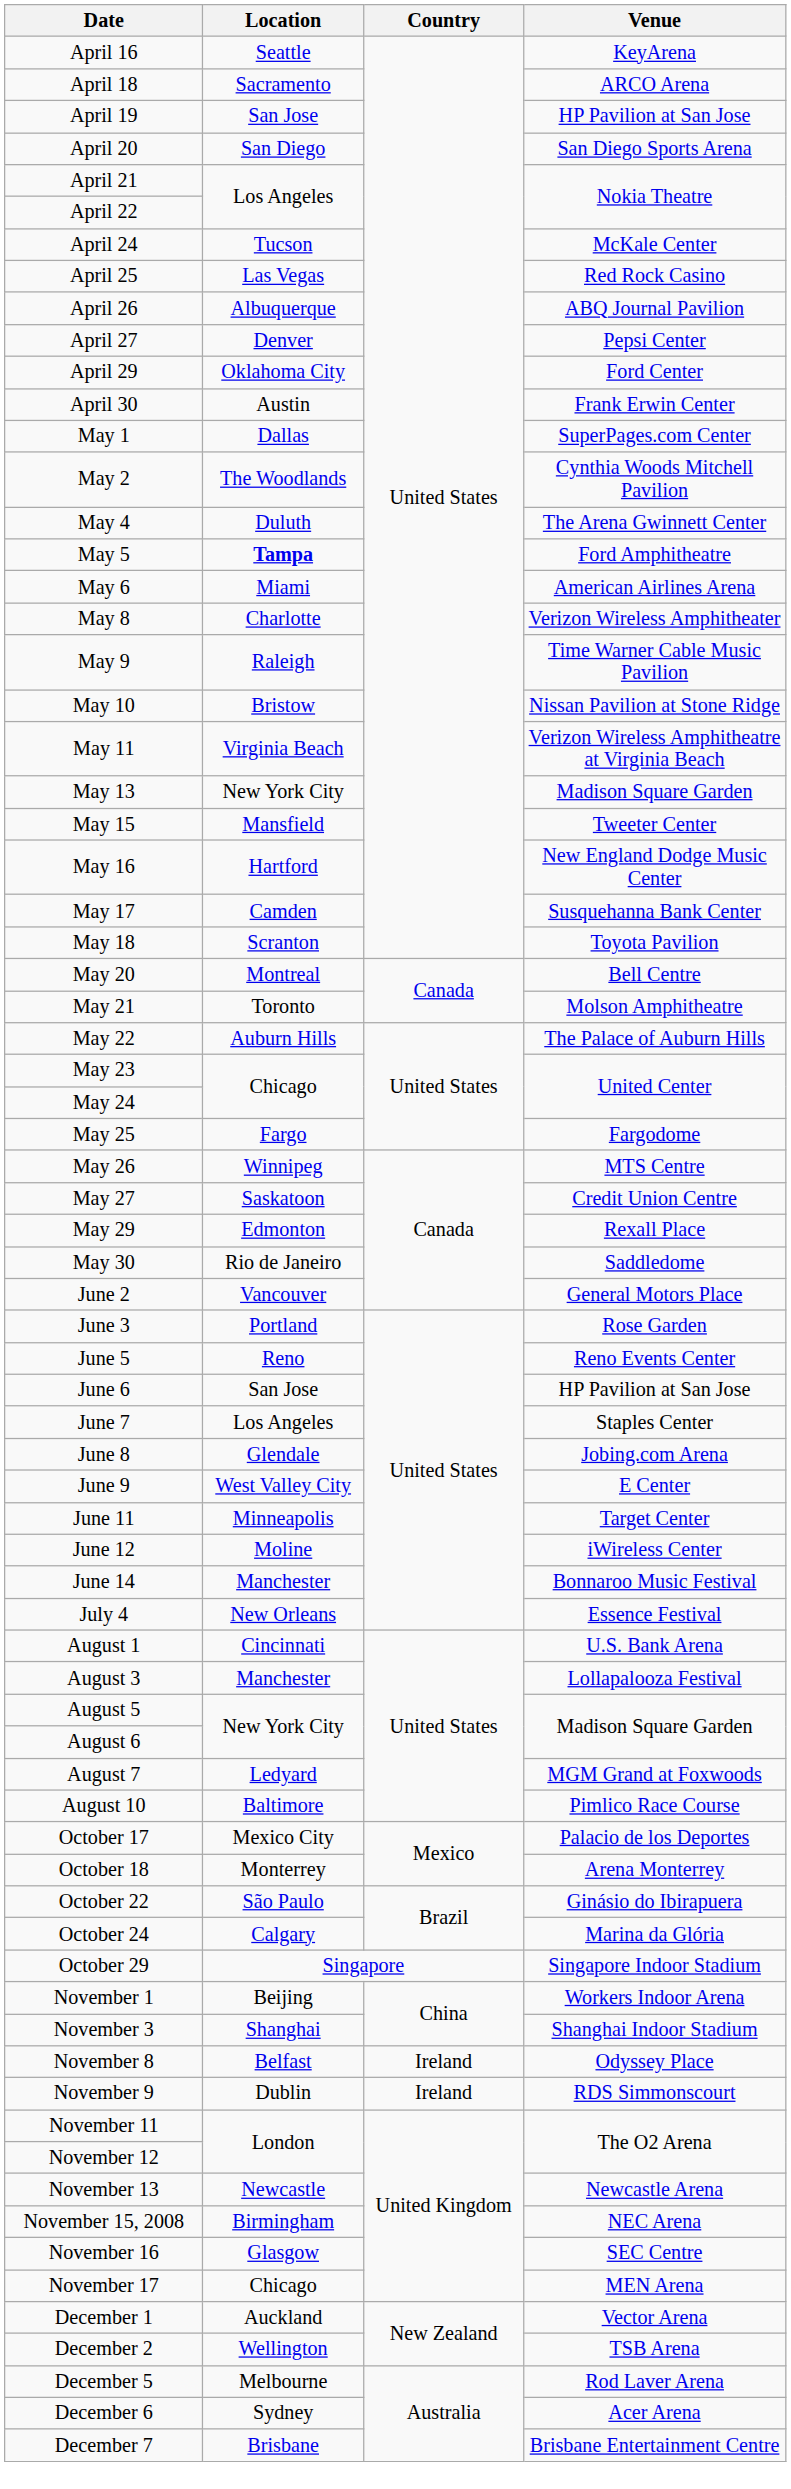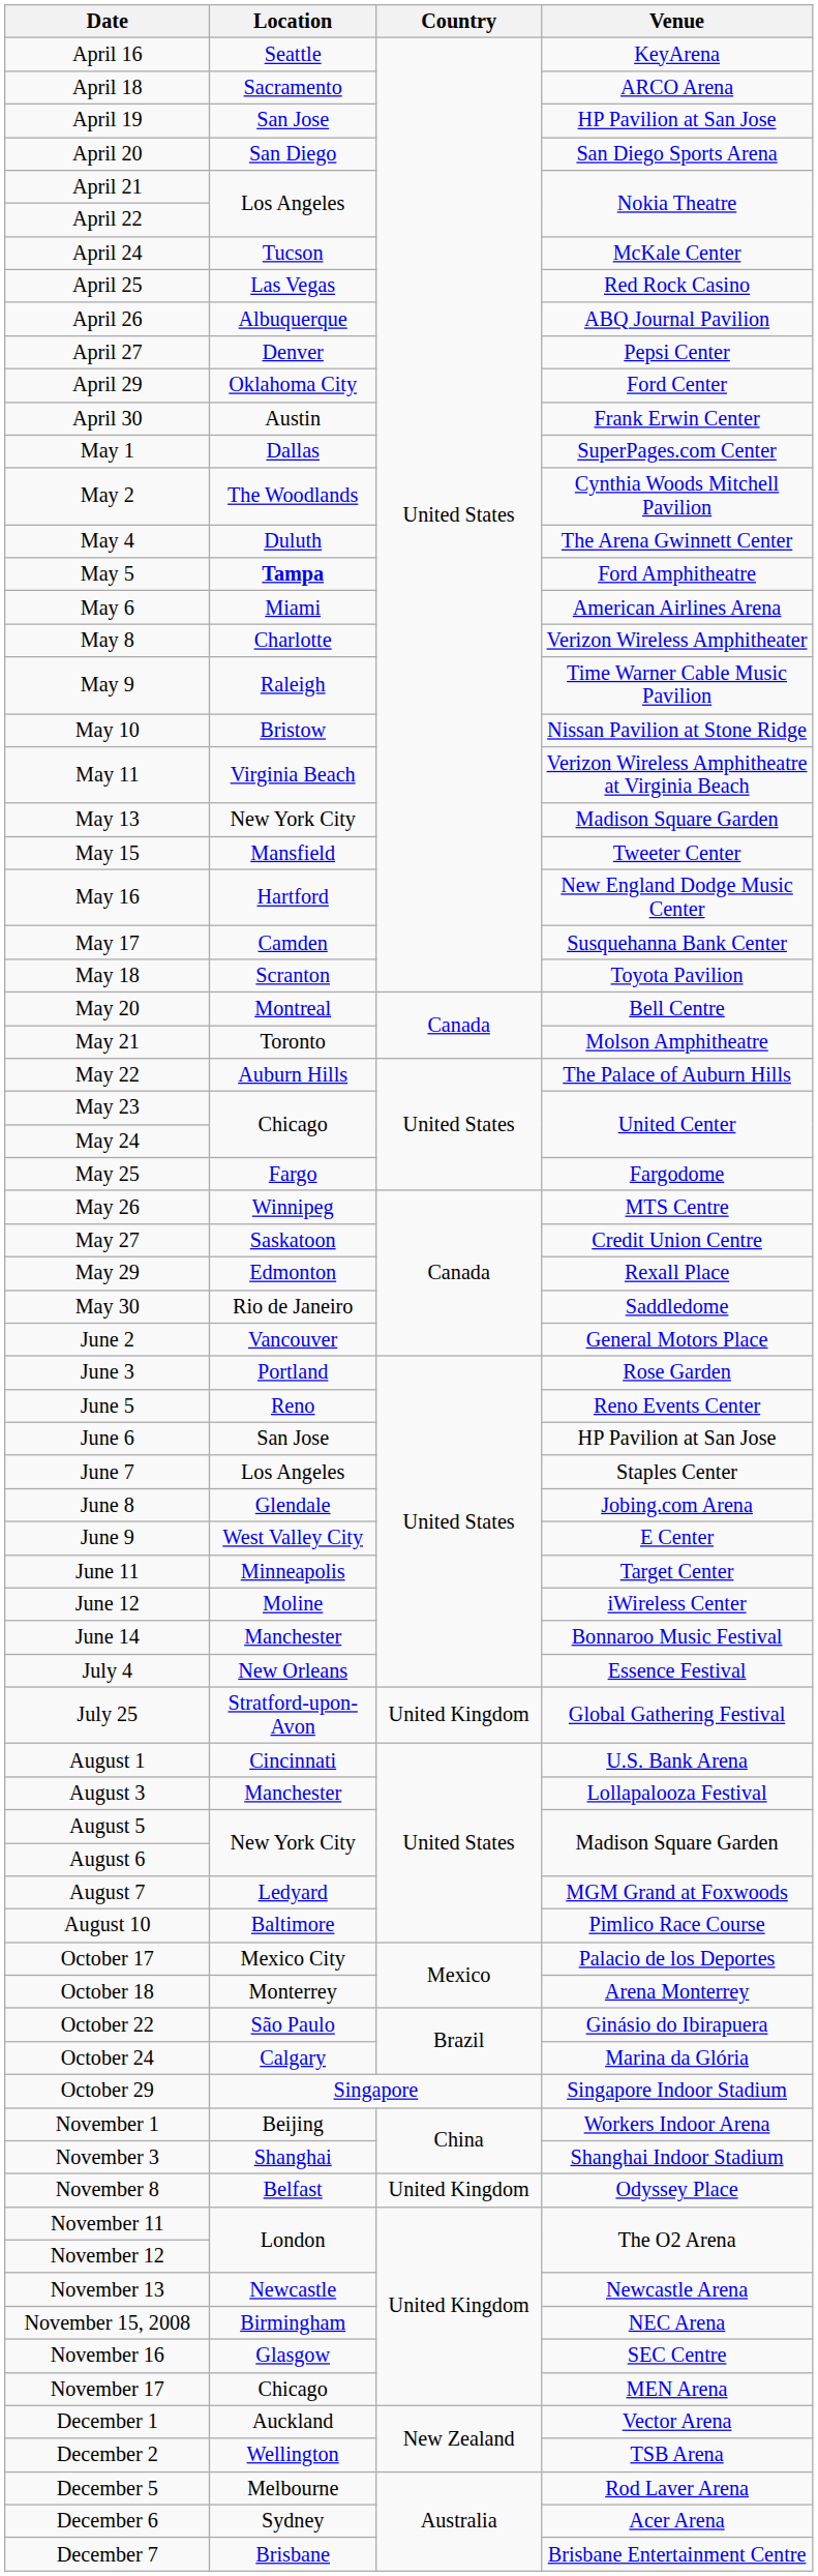 <table class="wikitable" style="text-align:center;">
 <tr>
 <th scope=col style="width:150px;">Date</th>
 <th scope=col style="width:120px;">Location</th>
 <th scope=col style="width:120px;">Country</th>
 <th scope=col style="width:200px;">Venue</th>
 </tr>
 <tr>
 <td>April 16</td>
 <td><a href='#'>Seattle</a></td>
 <td rowspan="26">United States</td>
 <td><a href='#'>KeyArena</a></td>
 </tr>
 <tr>
 <td>April 18</td>
 <td><a href='#'>Sacramento</a></td>
 <td><a href='#'>ARCO Arena</a></td>
 </tr>
 <tr>
 <td>April 19</td>
 <td><a href='#'>San Jose</a></td>
 <td><a href='#'>HP Pavilion at San Jose</a></td>
 </tr>
 <tr>
 <td>April 20</td>
 <td><a href='#'>San Diego</a></td>
 <td><a href='#'>San Diego Sports Arena</a></td>
 </tr>
 <tr>
 <td>April 21</td>
 <td rowspan="2">Los Angeles</td>
 <td rowspan="2"><a href='#'>Nokia Theatre</a></td>
 </tr>
 <tr>
 <td>April 22</td>
 </tr>
 <tr>
 <td>April 24</td>
 <td><a href='#'>Tucson</a></td>
 <td><a href='#'>McKale Center</a></td>
 </tr>
 <tr>
 <td>April 25</td>
 <td><a href='#'>Las Vegas</a></td>
 <td><a href='#'>Red Rock Casino</a></td>
 </tr>
 <tr>
 <td>April 26</td>
 <td><a href='#'>Albuquerque</a></td>
 <td><a href='#'>ABQ Journal Pavilion</a></td>
 </tr>
 <tr>
 <td>April 27</td>
 <td><a href='#'>Denver</a></td>
 <td><a href='#'>Pepsi Center</a></td>
 </tr>
 <tr>
 <td>April 29</td>
 <td><a href='#'>Oklahoma City</a></td>
 <td><a href='#'>Ford Center</a></td>
 </tr>
 <tr>
 <td>April 30</td>
 <td>Austin</td>
 <td><a href='#'>Frank Erwin Center</a></td>
 </tr>
 <tr>
 <td>May 1</td>
 <td><a href='#'>Dallas</a></td>
 <td><a href='#'>SuperPages.com Center</a></td>
 </tr>
 <tr>
 <td>May 2</td>
 <td><a href='#'>The Woodlands</a></td>
 <td><a href='#'>Cynthia Woods Mitchell Pavilion</a></td>
 </tr>
 <tr>
 <td>May 4</td>
 <td><a href='#'>Duluth</a></td>
 <td><a href='#'>The Arena Gwinnett Center</a></td>
 </tr>
 <tr>
 <td>May 5</td>
 <td><strong><a href='#'>Tampa</a></strong></td>
 <td><a href='#'>Ford Amphitheatre</a></td>
 </tr>
 <tr>
 <td>May 6</td>
 <td><a href='#'>Miami</a></td>
 <td><a href='#'>American Airlines Arena</a></td>
 </tr>
 <tr>
 <td>May 8</td>
 <td><a href='#'>Charlotte</a></td>
 <td><a href='#'>Verizon Wireless Amphitheater</a></td>
 </tr>
 <tr>
 <td>May 9</td>
 <td><a href='#'>Raleigh</a></td>
 <td><a href='#'>Time Warner Cable Music Pavilion</a></td>
 </tr>
 <tr>
 <td>May 10</td>
 <td><a href='#'>Bristow</a></td>
 <td><a href='#'>Nissan Pavilion at Stone Ridge</a></td>
 </tr>
 <tr>
 <td>May 11</td>
 <td><a href='#'>Virginia Beach</a></td>
 <td><a href='#'>Verizon Wireless Amphitheatre at Virginia Beach</a></td>
 </tr>
 <tr>
 <td>May 13</td>
 <td>New York City</td>
 <td><a href='#'>Madison Square Garden</a></td>
 </tr>
 <tr>
 <td>May 15</td>
 <td><a href='#'>Mansfield</a></td>
 <td><a href='#'>Tweeter Center</a></td>
 </tr>
 <tr>
 <td>May 16</td>
 <td><a href='#'>Hartford</a></td>
 <td><a href='#'>New England Dodge Music Center</a></td>
 </tr>
 <tr>
 <td>May 17</td>
 <td><a href='#'>Camden</a></td>
 <td><a href='#'>Susquehanna Bank Center</a></td>
 </tr>
 <tr>
 <td>May 18</td>
 <td><a href='#'>Scranton</a></td>
 <td><a href='#'>Toyota Pavilion</a></td>
 </tr>
 <tr>
 <td>May 20</td>
 <td><a href='#'>Montreal</a></td>
 <td rowspan="2"><a href='#'>Canada</a></td>
 <td><a href='#'>Bell Centre</a></td>
 </tr>
 <tr>
 <td>May 21</td>
 <td>Toronto</td>
 <td><a href='#'>Molson Amphitheatre</a></td>
 </tr>
 <tr>
 <td>May 22</td>
 <td><a href='#'>Auburn Hills</a></td>
 <td rowspan="4">United States</td>
 <td><a href='#'>The Palace of Auburn Hills</a></td>
 </tr>
 <tr>
 <td>May 23</td>
 <td rowspan="2">Chicago</td>
 <td rowspan="2"><a href='#'>United Center</a></td>
 </tr>
 <tr>
 <td>May 24</td>
 </tr>
 <tr>
 <td>May 25</td>
 <td><a href='#'>Fargo</a></td>
 <td><a href='#'>Fargodome</a></td>
 </tr>
 <tr>
 <td>May 26</td>
 <td><a href='#'>Winnipeg</a></td>
 <td rowspan="5">Canada</td>
 <td><a href='#'>MTS Centre</a></td>
 </tr>
 <tr>
 <td>May 27</td>
 <td><a href='#'>Saskatoon</a></td>
 <td><a href='#'>Credit Union Centre</a></td>
 </tr>
 <tr>
 <td>May 29</td>
 <td><a href='#'>Edmonton</a></td>
 <td><a href='#'>Rexall Place</a></td>
 </tr>
 <tr>
 <td>May 30</td>
 <td>Rio de Janeiro</td>
 <td><a href='#'>Saddledome</a></td>
 </tr>
 <tr>
 <td>June 2</td>
 <td><a href='#'>Vancouver</a></td>
 <td><a href='#'>General Motors Place</a></td>
 </tr>
 <tr>
 <td>June 3</td>
 <td><a href='#'>Portland</a></td>
 <td rowspan="10">United States</td>
 <td><a href='#'>Rose Garden</a></td>
 </tr>
 <tr>
 <td>June 5</td>
 <td><a href='#'>Reno</a></td>
 <td><a href='#'>Reno Events Center</a></td>
 </tr>
 <tr>
 <td>June 6</td>
 <td>San Jose</td>
 <td>HP Pavilion at San Jose</td>
 </tr>
 <tr>
 <td>June 7</td>
 <td>Los Angeles</td>
 <td>Staples Center</td>
 </tr>
 <tr>
 <td>June 8</td>
 <td><a href='#'>Glendale</a></td>
 <td><a href='#'>Jobing.com Arena</a></td>
 </tr>
 <tr>
 <td>June 9</td>
 <td><a href='#'>West Valley City</a></td>
 <td><a href='#'>E Center</a></td>
 </tr>
 <tr>
 <td>June 11</td>
 <td><a href='#'>Minneapolis</a></td>
 <td><a href='#'>Target Center</a></td>
 </tr>
 <tr>
 <td>June 12</td>
 <td><a href='#'>Moline</a></td>
 <td><a href='#'>iWireless Center</a></td>
 </tr>
 <tr>
 <td>June 14</td>
 <td><a href='#'>Manchester</a></td>
 <td><a href='#'>Bonnaroo Music Festival</a></td>
 </tr>
 <tr>
 <td>July 4</td>
 <td><a href='#'>New Orleans</a></td>
 <td><a href='#'>Essence Festival</a></td>
 </tr>
 <tr>
+<td>July 25</td>
+<td><a href='#'>Stratford-upon-Avon</a></td>
+<td>United Kingdom</td>
+<td><a href='#'>Global Gathering Festival</a></td>
+</tr>
+<tr>
 <td>August 1</td>
 <td><a href='#'>Cincinnati</a></td>
 <td rowspan="6">United States</td>
 <td><a href='#'>U.S. Bank Arena</a></td>
 </tr>
 <tr>
 <td>August 3</td>
 <td><a href='#'>Manchester</a></td>
 <td><a href='#'>Lollapalooza Festival</a></td>
 </tr>
 <tr>
 <td>August 5</td>
 <td rowspan="2">New York City</td>
 <td rowspan="2">Madison Square Garden</td>
 </tr>
 <tr>
 <td>August 6</td>
 </tr>
 <tr>
 <td>August 7</td>
 <td><a href='#'>Ledyard</a></td>
 <td><a href='#'>MGM Grand at Foxwoods</a></td>
 </tr>
 <tr>
 <td>August 10</td>
 <td><a href='#'>Baltimore</a></td>
 <td><a href='#'>Pimlico Race Course</a></td>
 </tr>
 <tr>
 <td>October 17</td>
 <td>Mexico City</td>
 <td rowspan="2">Mexico</td>
 <td><a href='#'>Palacio de los Deportes</a></td>
 </tr>
 <tr>
 <td>October 18</td>
 <td>Monterrey</td>
 <td><a href='#'>Arena Monterrey</a></td>
 </tr>
 <tr>
 <td>October 22</td>
 <td><a href='#'>São Paulo</a></td>
 <td rowspan="2">Brazil</td>
 <td><a href='#'>Ginásio do Ibirapuera</a></td>
 </tr>
 <tr>
 <td>October 24</td>
 <td><a href='#'>Calgary</a></td>
 <td><a href='#'>Marina da Glória</a></td>
 </tr>
 <tr>
 <td>October 29</td>
 <td colspan="2"><a href='#'>Singapore</a></td>
 <td><a href='#'>Singapore Indoor Stadium</a></td>
 </tr>
 <tr>
 <td>November 1</td>
 <td>Beijing</td>
 <td rowspan="2">China</td>
 <td><a href='#'>Workers Indoor Arena</a></td>
 </tr>
 <tr>
 <td>November 3</td>
 <td><a href='#'>Shanghai</a></td>
 <td><a href='#'>Shanghai Indoor Stadium</a></td>
 </tr>
 <tr>
 <td>November 8</td>
 <td><a href='#'>Belfast</a></td>
-<td>Ireland</td>
+<td>United Kingdom</td>
 <td><a href='#'>Odyssey Place</a></td>
-</tr>
-<tr>
-<td>November 9</td>
-<td>Dublin</td>
-<td>Ireland</td>
-<td><a href='#'>RDS Simmonscourt</a></td>
 </tr>
 <tr>
 <td>November 11</td>
 <td rowspan="2">London</td>
 <td rowspan="6">United Kingdom</td>
 <td rowspan="2">The O2 Arena</td>
 </tr>
 <tr>
 <td>November 12</td>
 </tr>
 <tr>
 <td>November 13</td>
 <td><a href='#'>Newcastle</a></td>
 <td><a href='#'>Newcastle Arena</a></td>
 </tr>
 <tr>
 <td>November 15, 2008</td>
 <td><a href='#'>Birmingham</a></td>
 <td><a href='#'>NEC Arena</a></td>
 </tr>
 <tr>
 <td>November 16</td>
 <td><a href='#'>Glasgow</a></td>
 <td><a href='#'>SEC Centre</a></td>
 </tr>
 <tr>
 <td>November 17</td>
 <td>Chicago</td>
 <td><a href='#'>MEN Arena</a></td>
 </tr>
 <tr>
 <td>December 1</td>
 <td>Auckland</td>
 <td rowspan="2">New Zealand</td>
 <td><a href='#'>Vector Arena</a></td>
 </tr>
 <tr>
 <td>December 2</td>
 <td><a href='#'>Wellington</a></td>
 <td><a href='#'>TSB Arena</a></td>
 </tr>
 <tr>
 <td>December 5</td>
 <td>Melbourne</td>
 <td rowspan="3">Australia</td>
 <td><a href='#'>Rod Laver Arena</a></td>
 </tr>
 <tr>
 <td>December 6</td>
 <td>Sydney</td>
 <td><a href='#'>Acer Arena</a></td>
 </tr>
 <tr>
 <td>December 7</td>
 <td><a href='#'>Brisbane</a></td>
 <td><a href='#'>Brisbane Entertainment Centre</a></td>
 </tr>
 </table>
